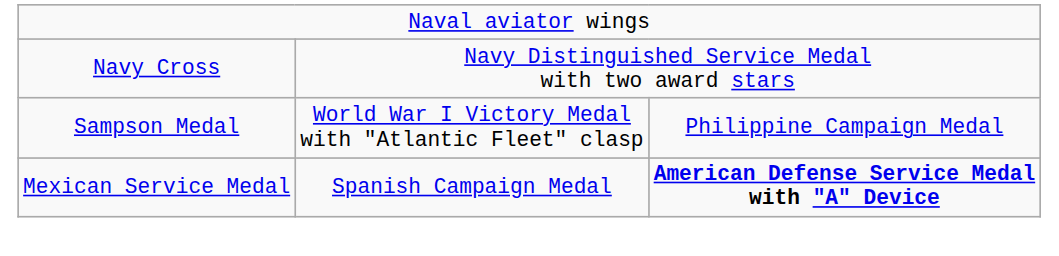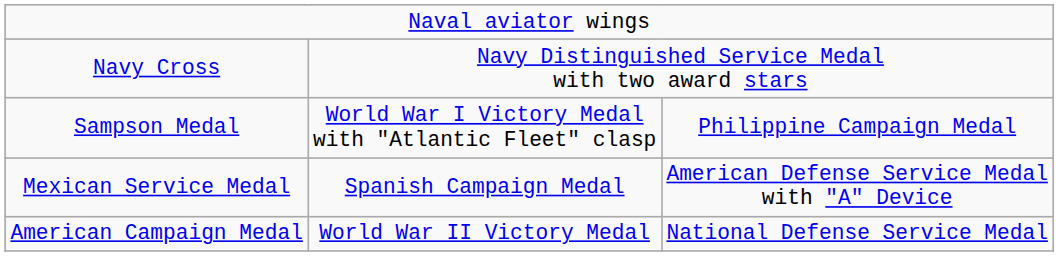 <table class="wikitable" style="margin:1em auto; text-align:center;">
 <tr>
 <td colspan=3><a href='#'>Naval aviator</a> wings</td>
 </tr>
 <tr>
 <td colspan=1><a href='#'>Navy Cross</a></td>
 <td colspan=2><a href='#'>Navy Distinguished Service Medal</a><br>with two award <a href='#'>stars</a></td>
 </tr>
 <tr>
 <td><a href='#'>Sampson Medal</a></td>
 <td><a href='#'>World War I Victory Medal</a><br>with "Atlantic Fleet" clasp</td>
 <td><a href='#'>Philippine Campaign Medal</a></td>
 </tr>
 <tr>
 <td><a href='#'>Mexican Service Medal</a></td>
 <td><a href='#'>Spanish Campaign Medal</a></td>
-<td><strong><a href='#'>American Defense Service Medal</a><br>with <a href='#'>"A" Device</a></strong></td>
+<td><a href='#'>American Defense Service Medal</a><br>with <a href='#'>"A" Device</a></td>
+</tr>
+<tr>
+<td><a href='#'>American Campaign Medal</a></td>
+<td><a href='#'>World War II Victory Medal</a></td>
+<td><a href='#'>National Defense Service Medal</a></td>
 </tr>
 </table>
